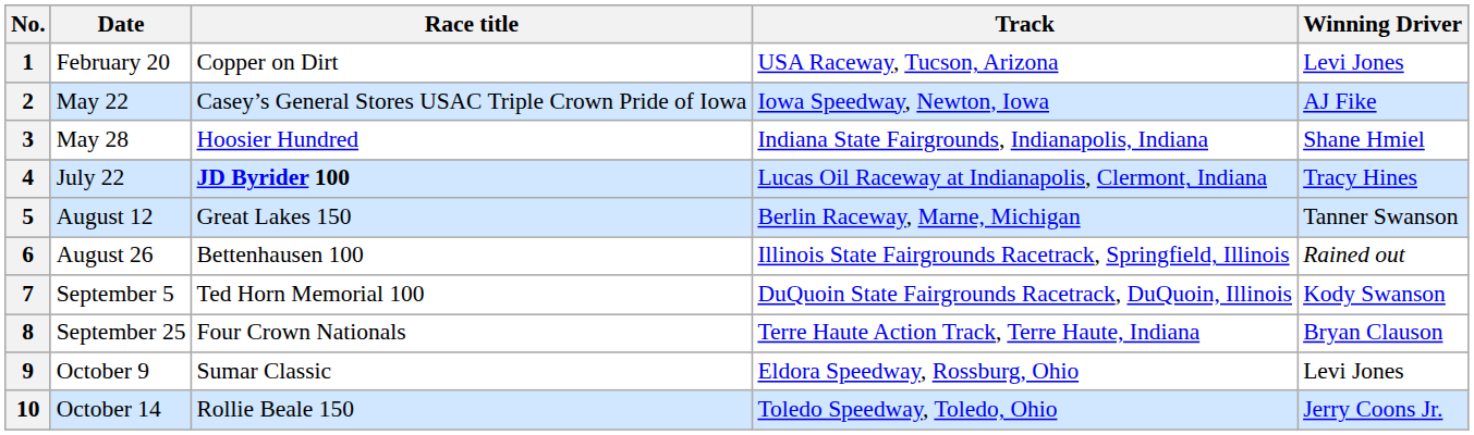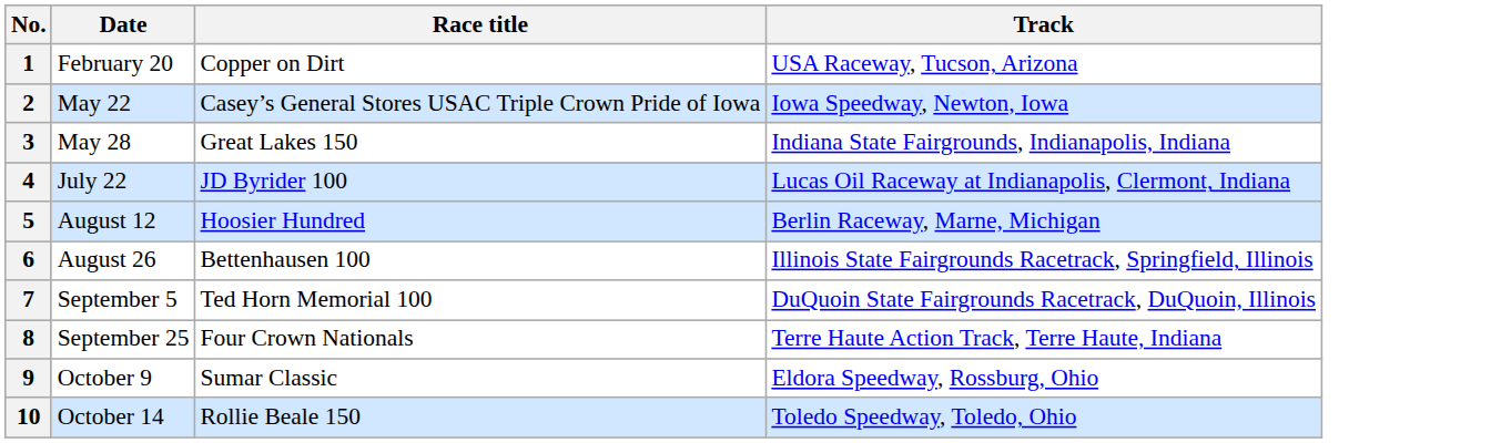 <table class="wikitable" style="font-size:85%;">
 <tr>
 <th>No.</th>
 <th>Date</th>
 <th>Race title</th>
 <th>Track</th>
-<th>Winning Driver</th>
 </tr>
 <tr style="background:white;">
 <th>1</th>
 <td>February 20</td>
 <td>Copper on Dirt</td>
 <td><a href='#'>USA Raceway</a>, <a href='#'>Tucson, Arizona</a></td>
-<td><a href='#'>Levi Jones</a></td>
 </tr>
 <tr style="background:#D0E7FF;">
 <th>2</th>
 <td>May 22</td>
 <td>Casey’s General Stores USAC Triple Crown Pride of Iowa</td>
 <td><a href='#'>Iowa Speedway</a>, <a href='#'>Newton, Iowa</a></td>
-<td><a href='#'>AJ Fike</a></td>
 </tr>
 <tr style="background:white;">
 <th>3</th>
 <td>May 28</td>
-<td><a href='#'>Hoosier Hundred</a></td>
+<td>Great Lakes 150</td>
 <td><a href='#'>Indiana State Fairgrounds</a>, <a href='#'>Indianapolis, Indiana</a></td>
-<td><a href='#'>Shane Hmiel</a></td>
 </tr>
 <tr style="background:#D0E7FF;">
 <th>4</th>
 <td>July 22</td>
-<td><strong><a href='#'>JD Byrider</a> 100</strong></td>
+<td><a href='#'>JD Byrider</a> 100</td>
 <td><a href='#'>Lucas Oil Raceway at Indianapolis</a>, <a href='#'>Clermont, Indiana</a></td>
-<td><a href='#'>Tracy Hines</a></td>
 </tr>
 <tr style="background:#D0E7FF;">
 <th>5</th>
 <td>August 12</td>
-<td>Great Lakes 150</td>
+<td><a href='#'>Hoosier Hundred</a></td>
 <td><a href='#'>Berlin Raceway</a>, <a href='#'>Marne, Michigan</a></td>
-<td>Tanner Swanson</td>
 </tr>
 <tr style="background:white;">
 <th>6</th>
 <td>August 26</td>
 <td>Bettenhausen 100</td>
 <td><a href='#'>Illinois State Fairgrounds Racetrack</a>, <a href='#'>Springfield, Illinois</a></td>
-<td><em>Rained out</em></td>
 </tr>
 <tr style="background:white;">
 <th>7</th>
 <td>September 5</td>
 <td>Ted Horn Memorial 100</td>
 <td><a href='#'>DuQuoin State Fairgrounds Racetrack</a>, <a href='#'>DuQuoin, Illinois</a></td>
-<td><a href='#'>Kody Swanson</a></td>
 </tr>
 <tr style="background:white;">
 <th>8</th>
 <td>September 25</td>
 <td>Four Crown Nationals</td>
 <td><a href='#'>Terre Haute Action Track</a>, <a href='#'>Terre Haute, Indiana</a></td>
-<td><a href='#'>Bryan Clauson</a></td>
 </tr>
 <tr style="background:white;">
 <th>9</th>
 <td>October 9</td>
 <td>Sumar Classic</td>
 <td><a href='#'>Eldora Speedway</a>, <a href='#'>Rossburg, Ohio</a></td>
-<td>Levi Jones</td>
 </tr>
 <tr style="background:#D0E7FF;">
 <th>10</th>
 <td>October 14</td>
 <td>Rollie Beale 150</td>
 <td><a href='#'>Toledo Speedway</a>, <a href='#'>Toledo, Ohio</a></td>
-<td><a href='#'>Jerry Coons Jr.</a></td>
 </tr>
 </table>
